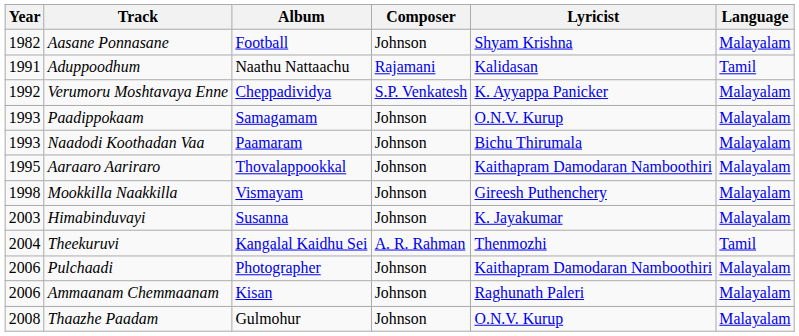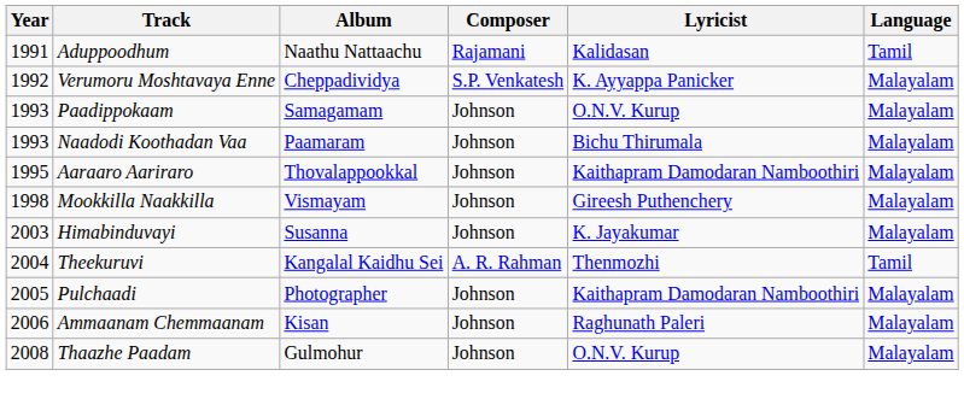 <table class="wikitable" style="margin:auto">
 <tr>
 <th>Year</th>
 <th>Track</th>
 <th>Album</th>
 <th>Composer</th>
 <th>Lyricist</th>
 <th>Language</th>
-</tr>
-<tr>
-<td>1982</td>
-<td><em>Aasane Ponnasane</em></td>
-<td><a href='#'>Football</a></td>
-<td>Johnson</td>
-<td><a href='#'>Shyam Krishna</a></td>
-<td><a href='#'>Malayalam</a></td>
 </tr>
 <tr>
 <td>1991</td>
 <td><em>Aduppoodhum</em></td>
 <td>Naathu Nattaachu</td>
 <td><a href='#'>Rajamani</a></td>
 <td><a href='#'>Kalidasan</a></td>
 <td><a href='#'>Tamil</a></td>
 </tr>
 <tr>
 <td>1992</td>
 <td><em>Verumoru Moshtavaya Enne</em></td>
 <td><a href='#'>Cheppadividya</a></td>
 <td><a href='#'>S.P. Venkatesh</a></td>
 <td><a href='#'>K. Ayyappa Panicker</a></td>
 <td><a href='#'>Malayalam</a></td>
 </tr>
 <tr>
 <td>1993</td>
 <td><em>Paadippokaam</em></td>
 <td><a href='#'>Samagamam</a></td>
 <td>Johnson</td>
 <td><a href='#'>O.N.V. Kurup</a></td>
 <td><a href='#'>Malayalam</a></td>
 </tr>
 <tr>
 <td>1993</td>
 <td><em>Naadodi Koothadan Vaa</em></td>
 <td><a href='#'>Paamaram</a></td>
 <td>Johnson</td>
 <td><a href='#'>Bichu Thirumala</a></td>
 <td><a href='#'>Malayalam</a></td>
 </tr>
 <tr>
 <td>1995</td>
 <td><em>Aaraaro Aariraro</em></td>
 <td><a href='#'>Thovalappookkal</a></td>
 <td>Johnson</td>
 <td><a href='#'>Kaithapram Damodaran Namboothiri</a></td>
 <td><a href='#'>Malayalam</a></td>
 </tr>
 <tr>
 <td>1998</td>
 <td><em>Mookkilla Naakkilla</em></td>
 <td><a href='#'>Vismayam</a></td>
 <td>Johnson</td>
 <td><a href='#'>Gireesh Puthenchery</a></td>
 <td><a href='#'>Malayalam</a></td>
 </tr>
 <tr>
 <td>2003</td>
 <td><em>Himabinduvayi</em></td>
 <td><a href='#'>Susanna</a></td>
 <td>Johnson</td>
 <td><a href='#'>K. Jayakumar</a></td>
 <td><a href='#'>Malayalam</a></td>
 </tr>
 <tr>
 <td>2004</td>
 <td><em>Theekuruvi</em></td>
 <td><a href='#'>Kangalal Kaidhu Sei</a></td>
 <td><a href='#'>A. R. Rahman</a></td>
 <td><a href='#'>Thenmozhi</a></td>
 <td><a href='#'>Tamil</a></td>
 </tr>
 <tr>
-<td>2006</td>
+<td>2005</td>
 <td><em>Pulchaadi</em></td>
 <td><a href='#'>Photographer</a></td>
 <td>Johnson</td>
 <td><a href='#'>Kaithapram Damodaran Namboothiri</a></td>
 <td><a href='#'>Malayalam</a></td>
 </tr>
 <tr>
 <td>2006</td>
 <td><em>Ammaanam Chemmaanam</em></td>
 <td><a href='#'>Kisan</a></td>
 <td>Johnson</td>
 <td><a href='#'>Raghunath Paleri</a></td>
 <td><a href='#'>Malayalam</a></td>
 </tr>
 <tr>
 <td>2008</td>
 <td><em>Thaazhe Paadam</em></td>
 <td>Gulmohur</td>
 <td>Johnson</td>
 <td><a href='#'>O.N.V. Kurup</a></td>
 <td><a href='#'>Malayalam</a></td>
 </tr>
 </table>
